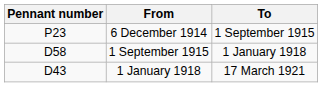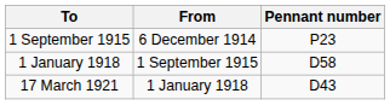 <table class="wikitable" style="text-align:center">
 <tr>
+<th>To</th>
+<th>From</th>
 <th>Pennant number</th>
-<th>From</th>
-<th>To</th>
 </tr>
 <tr>
+<td>1 September 1915</td>
+<td>6 December 1914</td>
 <td>P23</td>
-<td>6 December 1914</td>
-<td>1 September 1915</td>
 </tr>
 <tr>
+<td>1 January 1918</td>
+<td>1 September 1915</td>
 <td>D58</td>
-<td>1 September 1915</td>
-<td>1 January 1918</td>
 </tr>
 <tr>
+<td>17 March 1921</td>
+<td>1 January 1918</td>
 <td>D43</td>
-<td>1 January 1918</td>
-<td>17 March 1921</td>
 </tr>
 </table>
